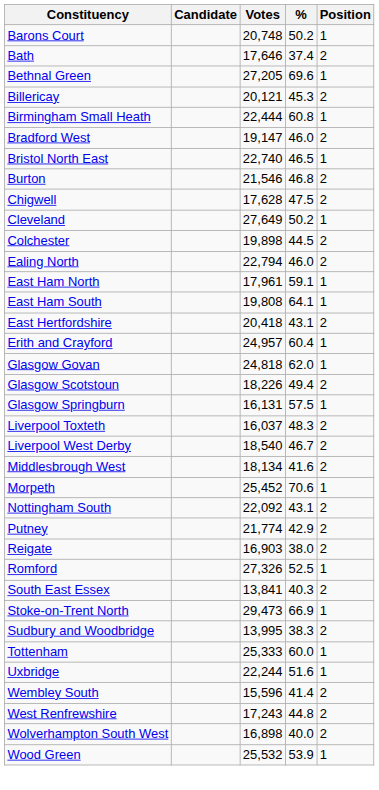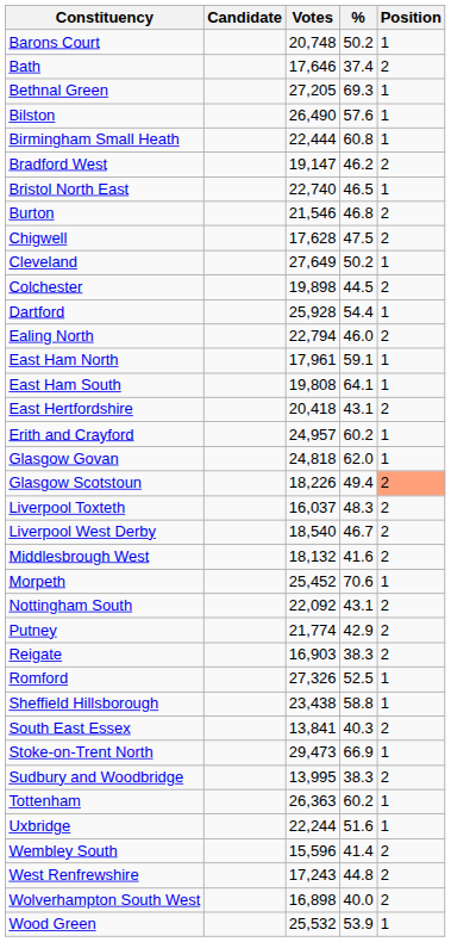 <table class="wikitable sortable">
 <tr>
 <th>Constituency</th>
 <th>Candidate</th>
 <th>Votes</th>
 <th>%</th>
 <th>Position</th>
 </tr>
 <tr>
 <td><a href='#'>Barons Court</a></td>
 <td></td>
 <td>20,748</td>
 <td>50.2</td>
 <td>1</td>
 </tr>
 <tr>
 <td><a href='#'>Bath</a></td>
 <td></td>
 <td>17,646</td>
 <td>37.4</td>
 <td>2</td>
 </tr>
 <tr>
 <td><a href='#'>Bethnal Green</a></td>
 <td></td>
 <td>27,205</td>
-<td>69.6</td>
+<td>69.3</td>
 <td>1</td>
 </tr>
 <tr>
-<td><a href='#'>Billericay</a></td>
+<td><a href='#'>Bilston</a></td>
 <td></td>
-<td>20,121</td>
-<td>45.3</td>
-<td>2</td>
+<td>26,490</td>
+<td>57.6</td>
+<td>1</td>
 </tr>
 <tr>
 <td><a href='#'>Birmingham Small Heath</a></td>
 <td></td>
 <td>22,444</td>
 <td>60.8</td>
 <td>1</td>
 </tr>
 <tr>
 <td><a href='#'>Bradford West</a></td>
 <td></td>
 <td>19,147</td>
-<td>46.0</td>
+<td>46.2</td>
 <td>2</td>
 </tr>
 <tr>
 <td><a href='#'>Bristol North East</a></td>
 <td></td>
 <td>22,740</td>
 <td>46.5</td>
 <td>1</td>
 </tr>
 <tr>
 <td><a href='#'>Burton</a></td>
 <td></td>
 <td>21,546</td>
 <td>46.8</td>
 <td>2</td>
 </tr>
 <tr>
 <td><a href='#'>Chigwell</a></td>
 <td></td>
 <td>17,628</td>
 <td>47.5</td>
 <td>2</td>
 </tr>
 <tr>
 <td><a href='#'>Cleveland</a></td>
 <td></td>
 <td>27,649</td>
 <td>50.2</td>
 <td>1</td>
 </tr>
 <tr>
 <td><a href='#'>Colchester</a></td>
 <td></td>
 <td>19,898</td>
 <td>44.5</td>
 <td>2</td>
 </tr>
 <tr>
+<td><a href='#'>Dartford</a></td>
+<td></td>
+<td>25,928</td>
+<td>54.4</td>
+<td>1</td>
+</tr>
+<tr>
 <td><a href='#'>Ealing North</a></td>
 <td></td>
 <td>22,794</td>
 <td>46.0</td>
 <td>2</td>
 </tr>
 <tr>
 <td><a href='#'>East Ham North</a></td>
 <td></td>
 <td>17,961</td>
 <td>59.1</td>
 <td>1</td>
 </tr>
 <tr>
 <td><a href='#'>East Ham South</a></td>
 <td></td>
 <td>19,808</td>
 <td>64.1</td>
 <td>1</td>
 </tr>
 <tr>
 <td><a href='#'>East Hertfordshire</a></td>
 <td></td>
 <td>20,418</td>
 <td>43.1</td>
 <td>2</td>
 </tr>
 <tr>
 <td><a href='#'>Erith and Crayford</a></td>
 <td></td>
 <td>24,957</td>
-<td>60.4</td>
+<td>60.2</td>
 <td>1</td>
 </tr>
 <tr>
 <td><a href='#'>Glasgow Govan</a></td>
 <td></td>
 <td>24,818</td>
 <td>62.0</td>
 <td>1</td>
 </tr>
 <tr>
 <td><a href='#'>Glasgow Scotstoun</a></td>
 <td></td>
 <td>18,226</td>
 <td>49.4</td>
-<td>2</td>
-</tr>
-<tr>
-<td><a href='#'>Glasgow Springburn</a></td>
-<td></td>
-<td>16,131</td>
-<td>57.5</td>
-<td>1</td>
+<td style="background: lightsalmon;">2</td>
 </tr>
 <tr>
 <td><a href='#'>Liverpool Toxteth</a></td>
 <td></td>
 <td>16,037</td>
 <td>48.3</td>
 <td>2</td>
 </tr>
 <tr>
 <td><a href='#'>Liverpool West Derby</a></td>
 <td></td>
 <td>18,540</td>
 <td>46.7</td>
 <td>2</td>
 </tr>
 <tr>
 <td><a href='#'>Middlesbrough West</a></td>
 <td></td>
-<td>18,134</td>
+<td>18,132</td>
 <td>41.6</td>
 <td>2</td>
 </tr>
 <tr>
 <td><a href='#'>Morpeth</a></td>
 <td></td>
 <td>25,452</td>
 <td>70.6</td>
 <td>1</td>
 </tr>
 <tr>
 <td><a href='#'>Nottingham South</a></td>
 <td></td>
 <td>22,092</td>
 <td>43.1</td>
 <td>2</td>
 </tr>
 <tr>
 <td><a href='#'>Putney</a></td>
 <td></td>
 <td>21,774</td>
 <td>42.9</td>
 <td>2</td>
 </tr>
 <tr>
 <td><a href='#'>Reigate</a></td>
 <td></td>
 <td>16,903</td>
-<td>38.0</td>
+<td>38.3</td>
 <td>2</td>
 </tr>
 <tr>
 <td><a href='#'>Romford</a></td>
 <td></td>
 <td>27,326</td>
 <td>52.5</td>
+<td>1</td>
+</tr>
+<tr>
+<td><a href='#'>Sheffield Hillsborough</a></td>
+<td></td>
+<td>23,438</td>
+<td>58.8</td>
 <td>1</td>
 </tr>
 <tr>
 <td><a href='#'>South East Essex</a></td>
 <td></td>
 <td>13,841</td>
 <td>40.3</td>
 <td>2</td>
 </tr>
 <tr>
 <td><a href='#'>Stoke-on-Trent North</a></td>
 <td></td>
 <td>29,473</td>
 <td>66.9</td>
 <td>1</td>
 </tr>
 <tr>
 <td><a href='#'>Sudbury and Woodbridge</a></td>
 <td></td>
 <td>13,995</td>
 <td>38.3</td>
 <td>2</td>
 </tr>
 <tr>
 <td><a href='#'>Tottenham</a></td>
 <td></td>
-<td>25,333</td>
-<td>60.0</td>
+<td>26,363</td>
+<td>60.2</td>
 <td>1</td>
 </tr>
 <tr>
 <td><a href='#'>Uxbridge</a></td>
 <td></td>
 <td>22,244</td>
 <td>51.6</td>
 <td>1</td>
 </tr>
 <tr>
 <td><a href='#'>Wembley South</a></td>
 <td></td>
 <td>15,596</td>
 <td>41.4</td>
 <td>2</td>
 </tr>
 <tr>
 <td><a href='#'>West Renfrewshire</a></td>
 <td></td>
 <td>17,243</td>
 <td>44.8</td>
 <td>2</td>
 </tr>
 <tr>
 <td><a href='#'>Wolverhampton South West</a></td>
 <td></td>
 <td>16,898</td>
 <td>40.0</td>
 <td>2</td>
 </tr>
 <tr>
 <td><a href='#'>Wood Green</a></td>
 <td></td>
 <td>25,532</td>
 <td>53.9</td>
 <td>1</td>
 </tr>
 </table>
